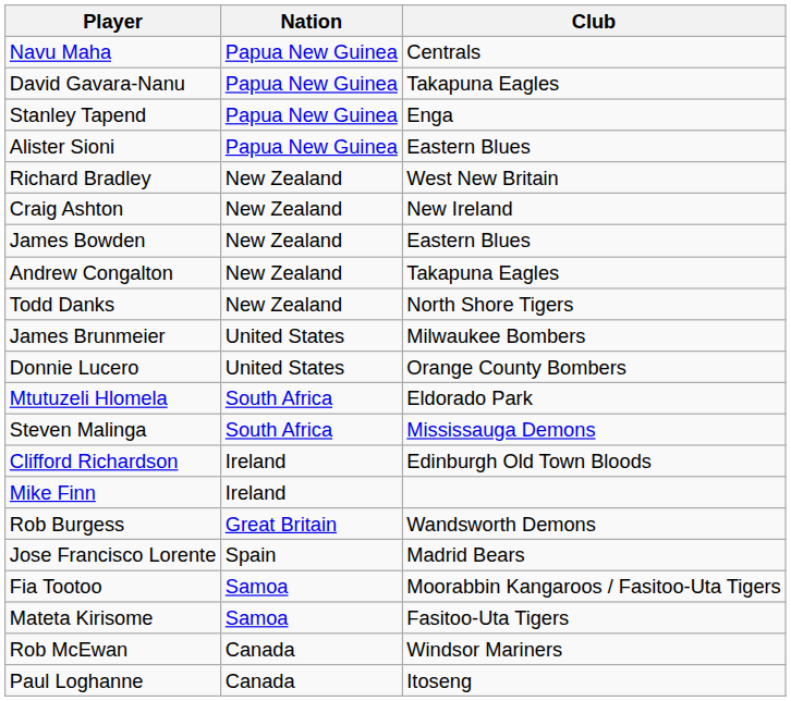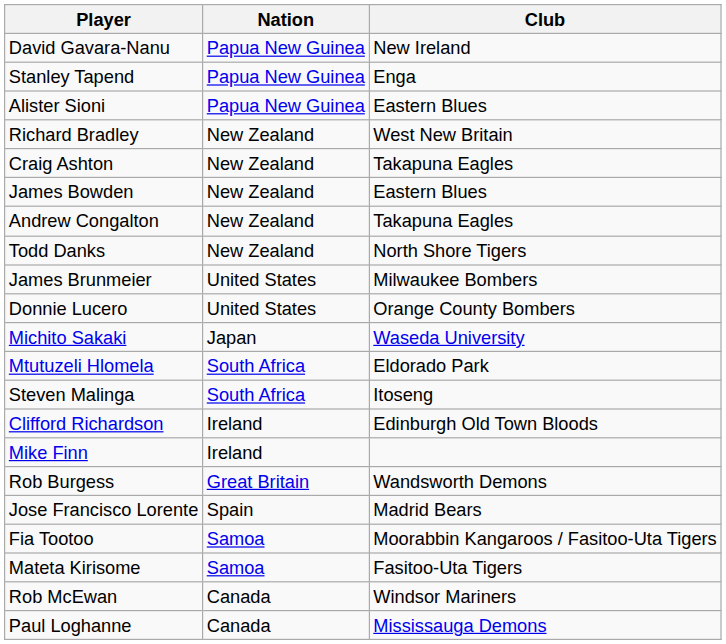 <table class="wikitable" style="font-size: 95%;">
 <tr>
 <th>Player</th>
 <th>Nation</th>
 <th>Club</th>
 </tr>
 <tr>
-<td><a href='#'>Navu Maha</a></td>
-<td> <a href='#'>Papua New Guinea</a></td>
-<td>Centrals</td>
-</tr>
-<tr>
 <td>David Gavara-Nanu</td>
 <td> <a href='#'>Papua New Guinea</a></td>
-<td>Takapuna Eagles</td>
+<td>New Ireland</td>
 </tr>
 <tr>
 <td>Stanley Tapend</td>
 <td> <a href='#'>Papua New Guinea</a></td>
 <td>Enga</td>
 </tr>
 <tr>
 <td>Alister Sioni</td>
 <td> <a href='#'>Papua New Guinea</a></td>
 <td>Eastern Blues</td>
 </tr>
 <tr>
 <td>Richard Bradley</td>
 <td> New Zealand</td>
 <td>West New Britain</td>
 </tr>
 <tr>
 <td>Craig Ashton</td>
 <td> New Zealand</td>
-<td>New Ireland</td>
+<td>Takapuna Eagles</td>
 </tr>
 <tr>
 <td>James Bowden</td>
 <td> New Zealand</td>
 <td>Eastern Blues</td>
 </tr>
 <tr>
 <td>Andrew Congalton</td>
 <td> New Zealand</td>
 <td>Takapuna Eagles</td>
 </tr>
 <tr>
 <td>Todd Danks</td>
 <td> New Zealand</td>
 <td>North Shore Tigers</td>
 </tr>
 <tr>
 <td>James Brunmeier</td>
 <td> United States</td>
 <td>Milwaukee Bombers</td>
 </tr>
 <tr>
 <td>Donnie Lucero</td>
 <td> United States</td>
 <td>Orange County Bombers</td>
 </tr>
 <tr>
+<td><a href='#'>Michito Sakaki</a></td>
+<td> Japan</td>
+<td><a href='#'>Waseda University</a></td>
+</tr>
+<tr>
 <td><a href='#'>Mtutuzeli Hlomela</a></td>
 <td> <a href='#'>South Africa</a></td>
 <td>Eldorado Park</td>
 </tr>
 <tr>
 <td>Steven Malinga</td>
 <td> <a href='#'>South Africa</a></td>
-<td><a href='#'>Mississauga Demons</a></td>
+<td>Itoseng</td>
 </tr>
 <tr>
 <td><a href='#'>Clifford Richardson</a></td>
 <td> Ireland</td>
 <td>Edinburgh Old Town Bloods</td>
 </tr>
 <tr>
 <td><a href='#'>Mike Finn</a></td>
 <td> Ireland</td>
 <td></td>
 </tr>
 <tr>
 <td>Rob Burgess</td>
 <td> <a href='#'>Great Britain</a></td>
 <td>Wandsworth Demons</td>
 </tr>
 <tr>
 <td>Jose Francisco Lorente</td>
 <td> Spain</td>
 <td>Madrid Bears</td>
 </tr>
 <tr>
 <td>Fia Tootoo</td>
 <td> <a href='#'>Samoa</a></td>
 <td>Moorabbin Kangaroos / Fasitoo-Uta Tigers</td>
 </tr>
 <tr>
 <td>Mateta Kirisome</td>
 <td> <a href='#'>Samoa</a></td>
 <td>Fasitoo-Uta Tigers</td>
 </tr>
 <tr>
 <td>Rob McEwan</td>
 <td> Canada</td>
 <td>Windsor Mariners</td>
 </tr>
 <tr>
 <td>Paul Loghanne</td>
 <td> Canada</td>
-<td>Itoseng</td>
+<td><a href='#'>Mississauga Demons</a></td>
 </tr>
 </table>
